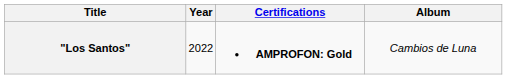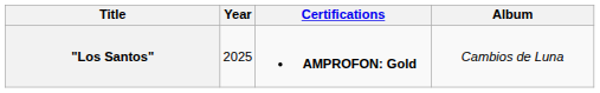 <table class="wikitable plainrowheaders" style="text-align:center;">
 <tr>
 <th scope="col" style="width:16em;">Title</th>
 <th scope="col" style="width:1em;">Year</th>
 <th scope="col" style="width:13em;"><a href='#'>Certifications</a></th>
 <th scope="col" style="width:12em;">Album</th>
 </tr>
 <tr>
 <th scope="row">"Los Santos"</th>
-<td>2022</td>
+<td>2025</td>
 <td><strong><br><ul><li>AMPROFON: Gold</li></ul></strong></td>
 <td><em>Cambios de Luna</em></td>
 </tr>
 </table>
